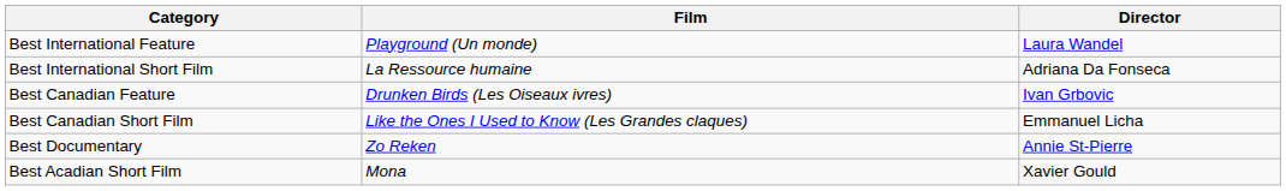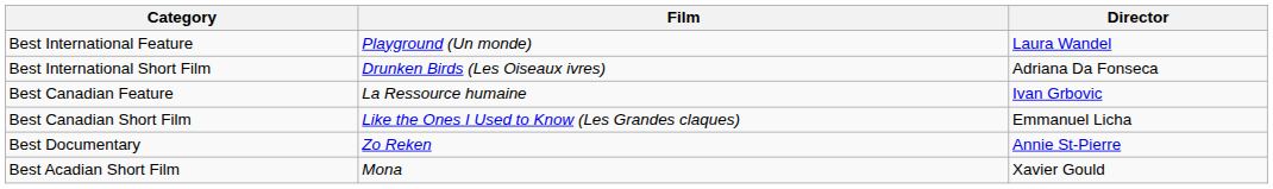 <table class="wikitable sortable"  width=100%>
 <tr>
 <th>Category</th>
 <th>Film</th>
 <th>Director</th>
 </tr>
 <tr>
 <td>Best International Feature</td>
 <td><em><a href='#'>Playground</a> (Un monde)</em></td>
 <td><a href='#'>Laura Wandel</a></td>
 </tr>
 <tr>
 <td>Best International Short Film</td>
-<td><em>La Ressource humaine</em></td>
+<td><em><a href='#'>Drunken Birds</a> (Les Oiseaux ivres)</em></td>
 <td>Adriana Da Fonseca</td>
 </tr>
 <tr>
 <td>Best Canadian Feature</td>
-<td><em><a href='#'>Drunken Birds</a> (Les Oiseaux ivres)</em></td>
+<td><em>La Ressource humaine</em></td>
 <td><a href='#'>Ivan Grbovic</a></td>
 </tr>
 <tr>
 <td>Best Canadian Short Film</td>
 <td><em><a href='#'>Like the Ones I Used to Know</a> (Les Grandes claques)</em></td>
 <td>Emmanuel Licha</td>
 </tr>
 <tr>
 <td>Best Documentary</td>
 <td><em><a href='#'>Zo Reken</a></em></td>
 <td><a href='#'>Annie St-Pierre</a></td>
 </tr>
 <tr>
 <td>Best Acadian Short Film</td>
 <td><em>Mona</em></td>
 <td>Xavier Gould</td>
 </tr>
 </table>
